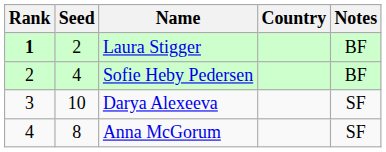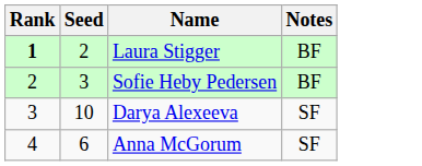 <table class="wikitable" style="text-align:center;">
 <tr>
 <th>Rank</th>
 <th>Seed</th>
 <th>Name</th>
-<th>Country</th>
 <th>Notes</th>
 </tr>
 <tr bgcolor=ccffcc>
 <td><strong>1</strong></td>
 <td>2</td>
 <td align=left><a href='#'>Laura Stigger</a></td>
-<td align=left></td>
 <td>BF</td>
 </tr>
 <tr bgcolor=ccffcc>
 <td>2</td>
-<td>4</td>
+<td>3</td>
 <td align=left><a href='#'>Sofie Heby Pedersen</a></td>
-<td align=left></td>
 <td>BF</td>
 </tr>
 <tr>
 <td>3</td>
 <td>10</td>
 <td align=left><a href='#'>Darya Alexeeva</a></td>
-<td align=left></td>
 <td>SF</td>
 </tr>
 <tr>
 <td>4</td>
-<td>8</td>
+<td>6</td>
 <td align=left><a href='#'>Anna McGorum</a></td>
-<td align=left></td>
 <td>SF</td>
 </tr>
 </table>
